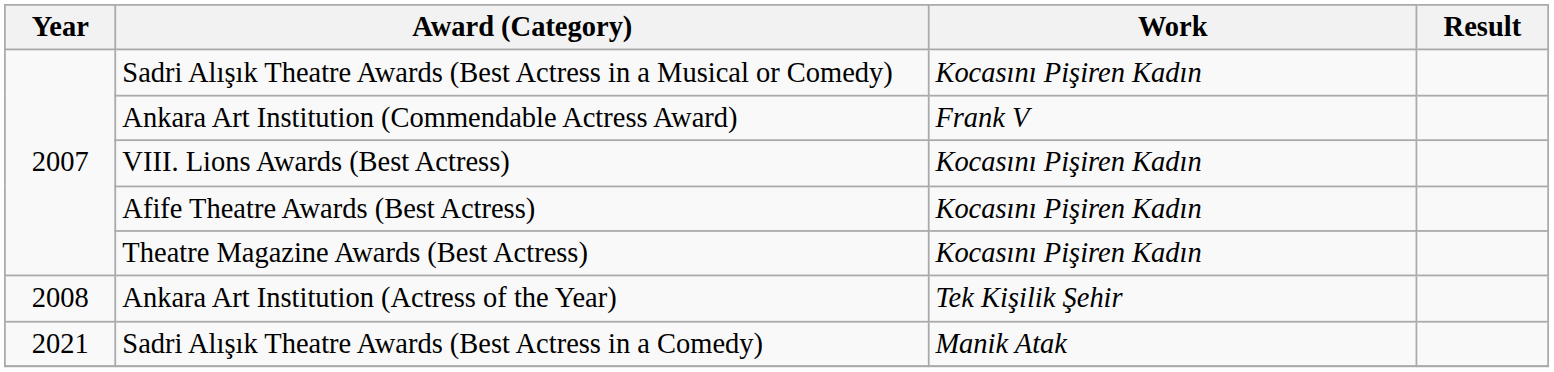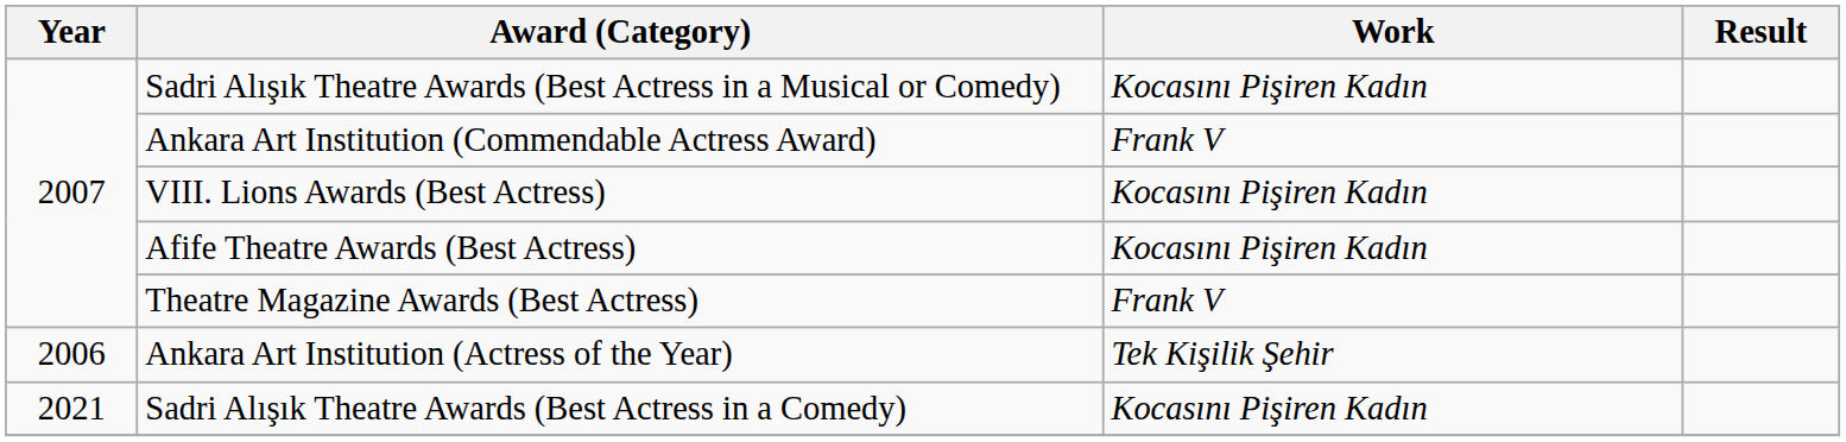 <table class="wikitable">
 <tr>
 <th width="3.5%">Year</th>
 <th width="30%">Award (Category)</th>
 <th width="18%">Work</th>
 <th width="3.5%">Result</th>
 </tr>
 <tr>
 <td rowspan="5" align="center">2007</td>
 <td>Sadri Alışık Theatre Awards (Best Actress in a Musical or Comedy)</td>
 <td><em>Kocasını Pişiren Kadın</em></td>
 <td></td>
 </tr>
 <tr>
 <td>Ankara Art Institution (Commendable Actress Award)</td>
 <td><em>Frank V</em></td>
 <td></td>
 </tr>
 <tr>
 <td>VIII. Lions Awards (Best Actress)</td>
 <td><em>Kocasını Pişiren Kadın</em></td>
 <td></td>
 </tr>
 <tr>
 <td>Afife Theatre Awards (Best Actress)</td>
 <td><em>Kocasını Pişiren Kadın</em></td>
 <td></td>
 </tr>
 <tr>
 <td>Theatre Magazine Awards (Best Actress)</td>
-<td><em>Kocasını Pişiren Kadın</em></td>
+<td><em>Frank V</em></td>
 <td></td>
 </tr>
 <tr>
-<td align="center">2008</td>
+<td align="center">2006</td>
 <td>Ankara Art Institution (Actress of the Year)</td>
 <td><em>Tek Kişilik Şehir</em></td>
 <td></td>
 </tr>
 <tr>
 <td align="center">2021</td>
 <td>Sadri Alışık Theatre Awards (Best Actress in a Comedy)</td>
-<td><em>Manik Atak</em></td>
+<td><em>Kocasını Pişiren Kadın</em></td>
 <td></td>
 </tr>
 <tr>
 </tr>
 </table>
